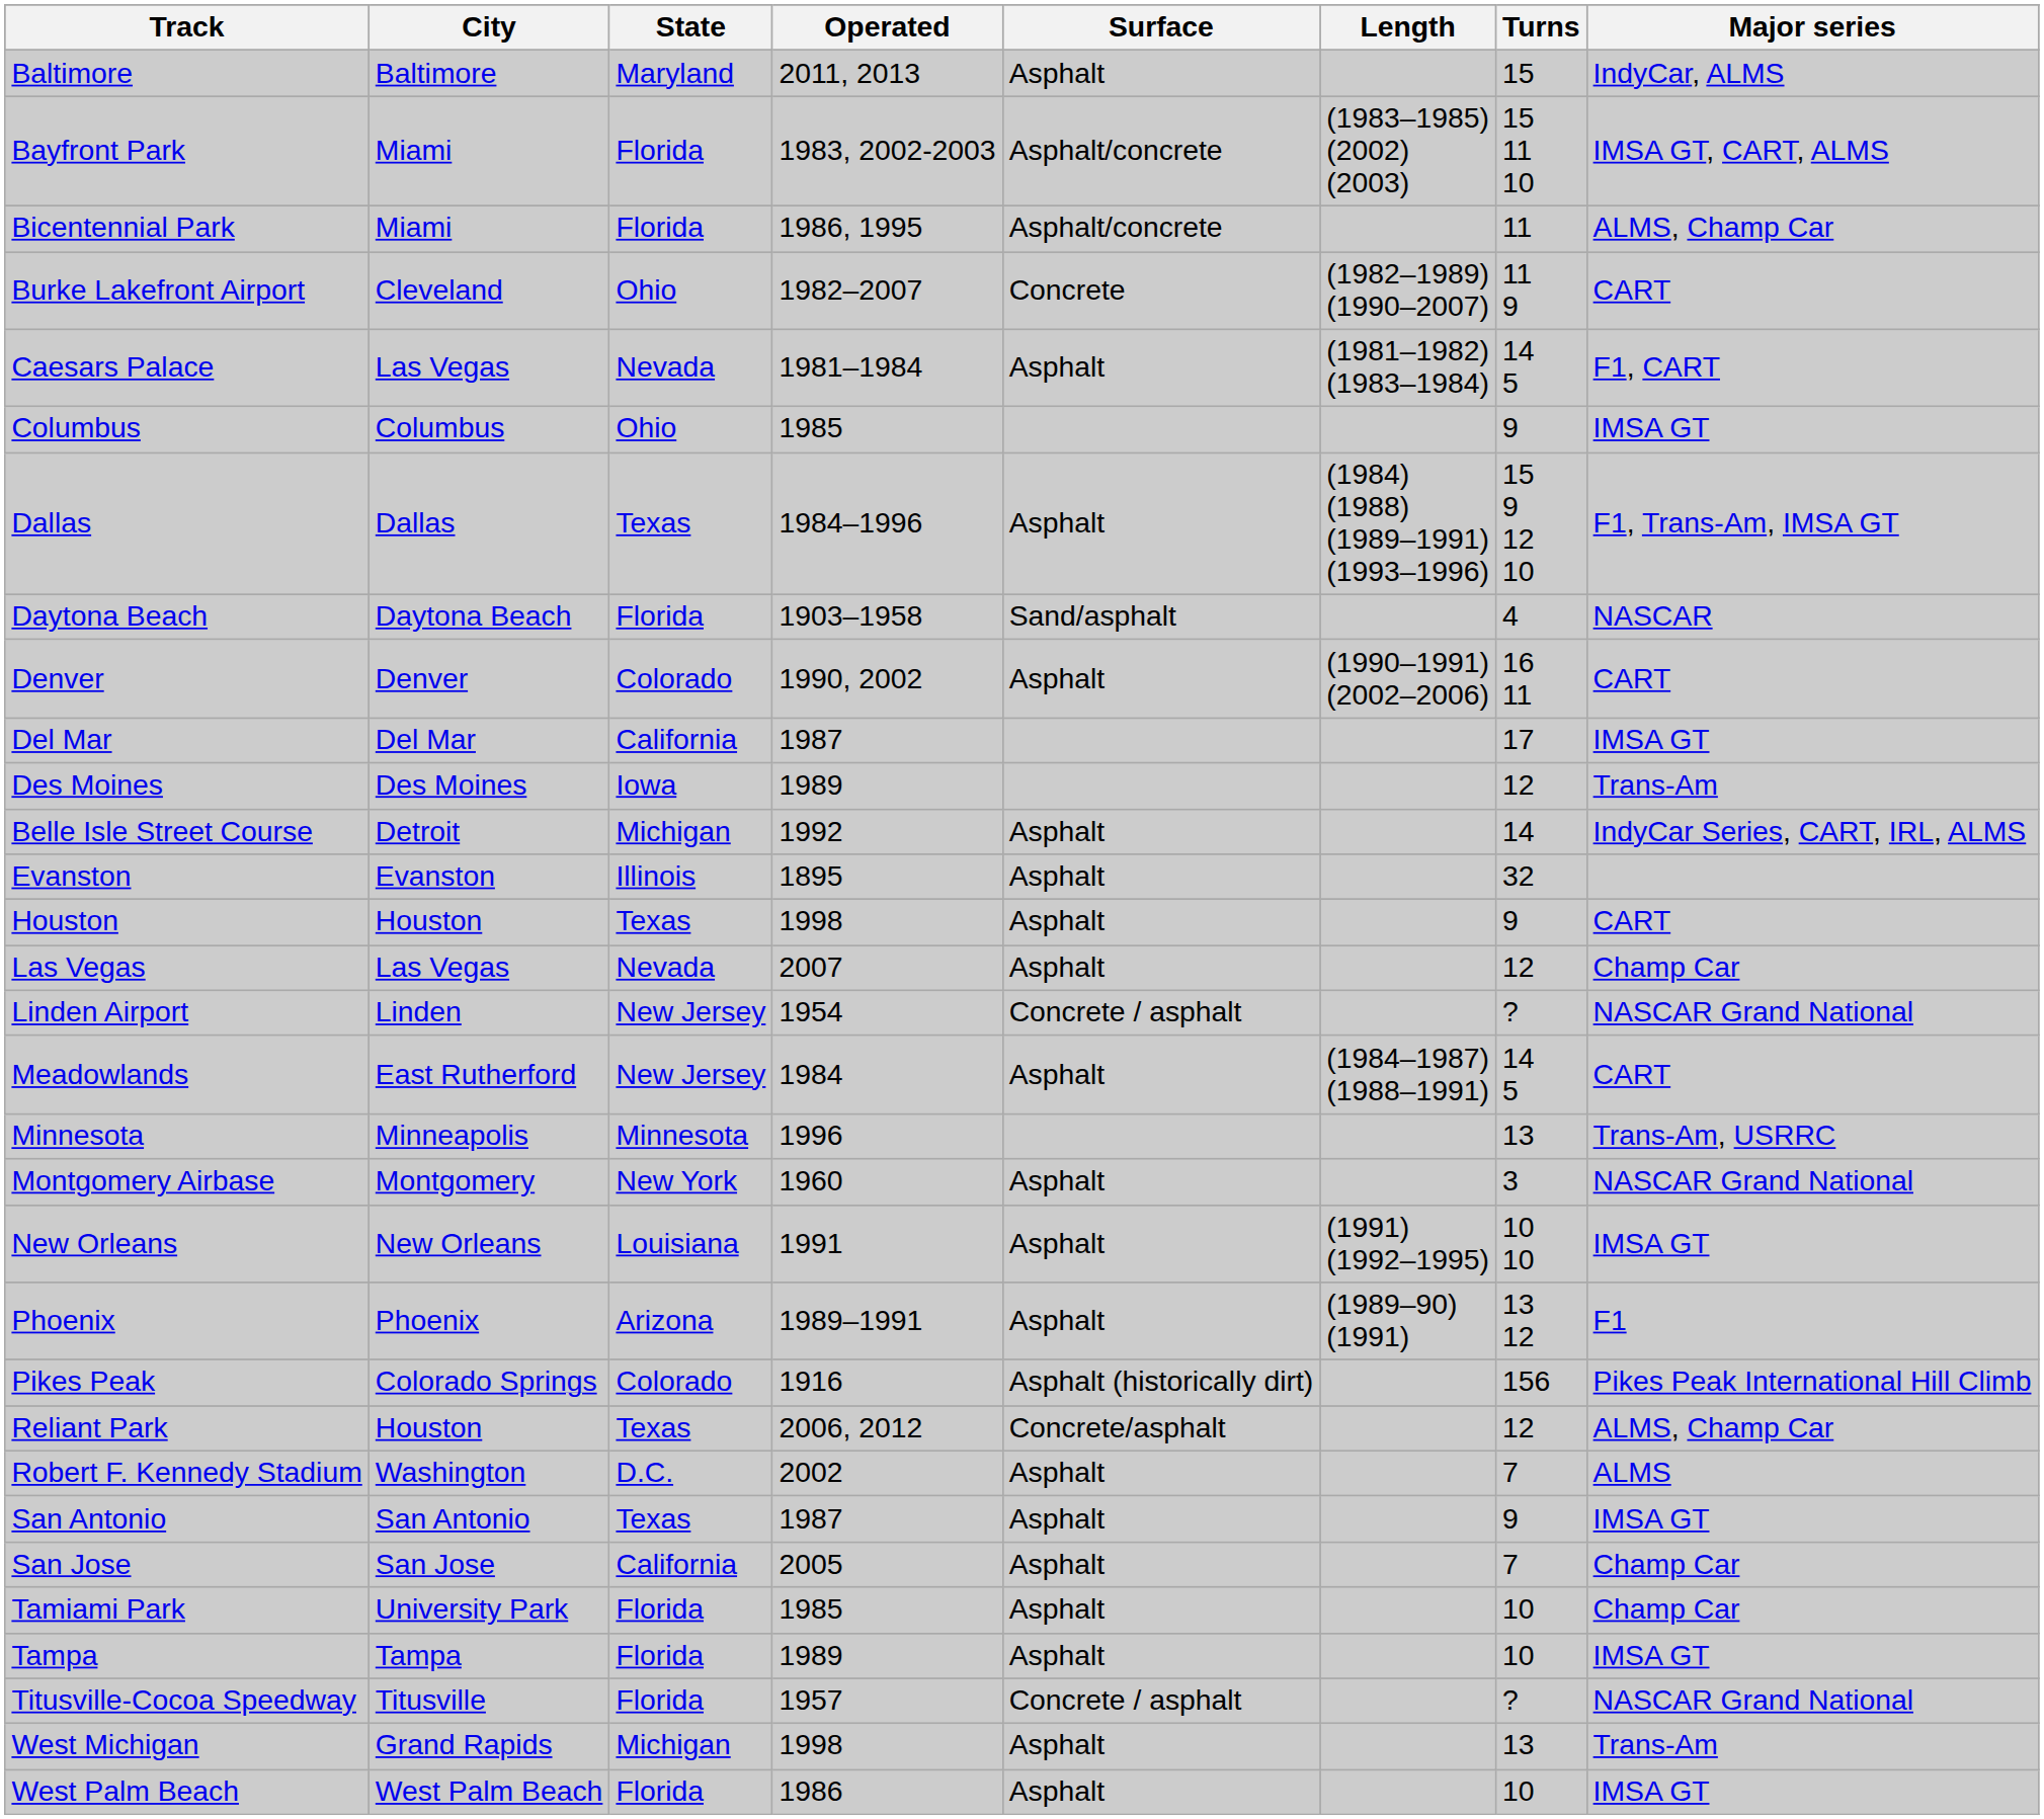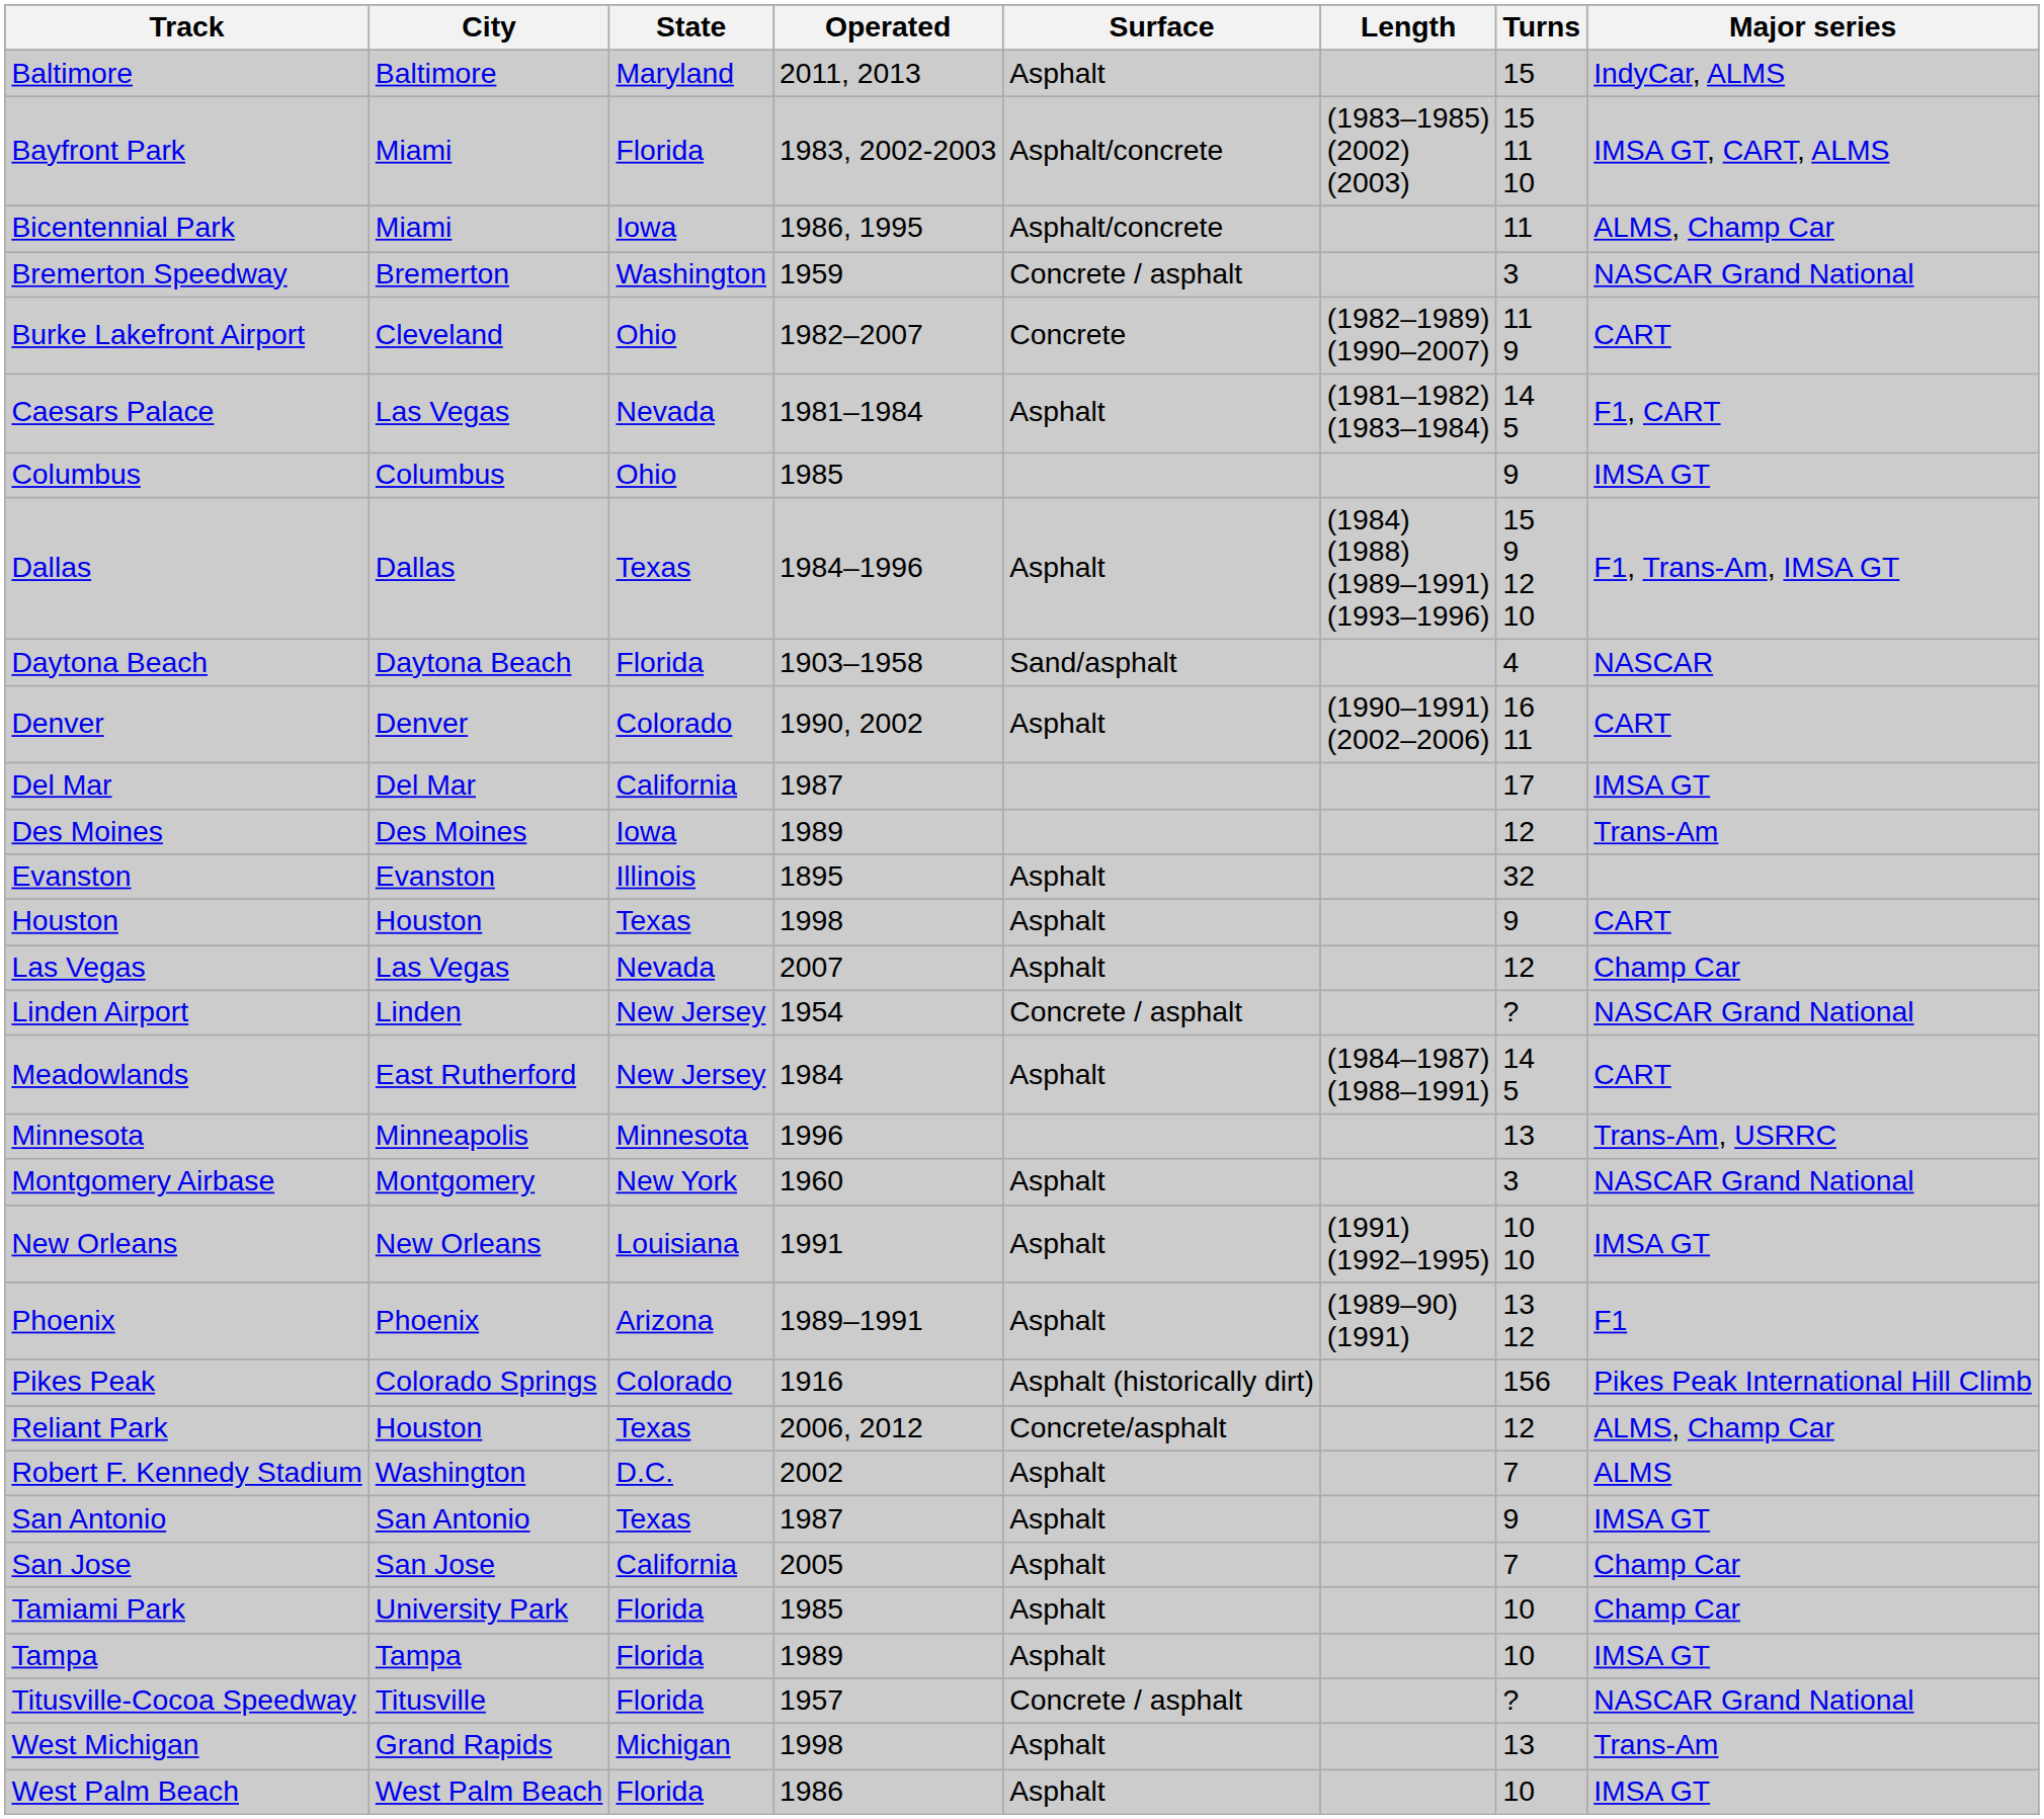 <table class="wikitable sortable">
 <tr>
 <th>Track</th>
 <th>City</th>
 <th>State</th>
 <th>Operated</th>
 <th>Surface</th>
 <th>Length</th>
 <th>Turns</th>
 <th>Major series</th>
 </tr>
 <tr style="background:#CCCCCC;">
 <td><a href='#'>Baltimore</a></td>
 <td><a href='#'>Baltimore</a></td>
 <td><a href='#'>Maryland</a></td>
 <td>2011, 2013</td>
 <td>Asphalt</td>
 <td></td>
 <td>15</td>
 <td><a href='#'>IndyCar</a>, <a href='#'>ALMS</a></td>
 </tr>
 <tr style="background:#CCCCCC;">
 <td><a href='#'>Bayfront Park</a></td>
 <td><a href='#'>Miami</a></td>
 <td><a href='#'>Florida</a></td>
 <td>1983, 2002-2003</td>
 <td>Asphalt/concrete</td>
 <td> (1983–1985)<br> (2002)<br> (2003)</td>
 <td>15<br>11<br>10</td>
 <td><a href='#'>IMSA GT</a>, <a href='#'>CART</a>, <a href='#'>ALMS</a></td>
 </tr>
 <tr style="background:#CCCCCC;">
 <td><a href='#'>Bicentennial Park</a></td>
 <td><a href='#'>Miami</a></td>
-<td><a href='#'>Florida</a></td>
+<td><a href='#'>Iowa</a></td>
 <td>1986, 1995</td>
 <td>Asphalt/concrete</td>
 <td></td>
 <td>11</td>
 <td><a href='#'>ALMS</a>, <a href='#'>Champ Car</a></td>
+</tr>
+<tr style="background:#CCCCCC;">
+<td><a href='#'>Bremerton Speedway</a></td>
+<td><a href='#'>Bremerton</a></td>
+<td><a href='#'>Washington</a></td>
+<td>1959</td>
+<td>Concrete / asphalt</td>
+<td></td>
+<td>3</td>
+<td><a href='#'>NASCAR Grand National</a></td>
 </tr>
 <tr style="background:#CCCCCC;">
 <td><a href='#'>Burke Lakefront Airport</a></td>
 <td><a href='#'>Cleveland</a></td>
 <td><a href='#'>Ohio</a></td>
 <td>1982–2007</td>
 <td>Concrete</td>
 <td> (1982–1989)<br>  (1990–2007)</td>
 <td>11<br>9</td>
 <td><a href='#'>CART</a></td>
 </tr>
 <tr style="background:#CCCCCC;">
 <td><a href='#'>Caesars Palace</a></td>
 <td><a href='#'>Las Vegas</a></td>
 <td><a href='#'>Nevada</a></td>
 <td>1981–1984</td>
 <td>Asphalt</td>
 <td> (1981–1982)<br>  (1983–1984)</td>
 <td>14<br>5</td>
 <td><a href='#'>F1</a>, <a href='#'>CART</a></td>
 </tr>
 <tr style="background:#CCCCCC;">
 <td><a href='#'>Columbus</a></td>
 <td><a href='#'>Columbus</a></td>
 <td><a href='#'>Ohio</a></td>
 <td>1985</td>
 <td></td>
 <td></td>
 <td>9</td>
 <td><a href='#'>IMSA GT</a></td>
 </tr>
 <tr style="background:#CCCCCC;">
 <td><a href='#'>Dallas</a></td>
 <td><a href='#'>Dallas</a></td>
 <td><a href='#'>Texas</a></td>
 <td>1984–1996</td>
 <td>Asphalt</td>
 <td> (1984)<br> (1988)<br> (1989–1991)<br> (1993–1996)</td>
 <td>15<br>9<br>12<br>10</td>
 <td><a href='#'>F1</a>, <a href='#'>Trans-Am</a>, <a href='#'>IMSA GT</a></td>
 </tr>
 <tr style="background:#CCCCCC;">
 <td><a href='#'>Daytona Beach</a></td>
 <td><a href='#'>Daytona Beach</a></td>
 <td><a href='#'>Florida</a></td>
 <td>1903–1958</td>
 <td>Sand/asphalt</td>
 <td></td>
 <td>4</td>
 <td><a href='#'>NASCAR</a></td>
 </tr>
 <tr style="background:#CCCCCC;">
 <td><a href='#'>Denver</a></td>
 <td><a href='#'>Denver</a></td>
 <td><a href='#'>Colorado</a></td>
 <td>1990, 2002</td>
 <td>Asphalt</td>
 <td> (1990–1991)<br> (2002–2006)</td>
 <td>16<br>11</td>
 <td><a href='#'>CART</a></td>
 </tr>
 <tr style="background:#CCCCCC;">
 <td><a href='#'>Del Mar</a></td>
 <td><a href='#'>Del Mar</a></td>
 <td><a href='#'>California</a></td>
 <td>1987</td>
 <td></td>
 <td></td>
 <td>17</td>
 <td><a href='#'>IMSA GT</a></td>
 </tr>
 <tr style="background:#CCCCCC;">
 <td><a href='#'>Des Moines</a></td>
 <td><a href='#'>Des Moines</a></td>
 <td><a href='#'>Iowa</a></td>
 <td>1989</td>
 <td></td>
 <td></td>
 <td>12</td>
 <td><a href='#'>Trans-Am</a></td>
-</tr>
-<tr style="background:#CCCCCC;">
-<td><a href='#'>Belle Isle Street Course</a></td>
-<td><a href='#'>Detroit</a></td>
-<td><a href='#'>Michigan</a></td>
-<td>1992</td>
-<td>Asphalt</td>
-<td></td>
-<td>14</td>
-<td><a href='#'>IndyCar Series</a>, <a href='#'>CART</a>, <a href='#'>IRL</a>, <a href='#'>ALMS</a></td>
 </tr>
 <tr style="background:#CCCCCC;">
 <td><a href='#'>Evanston</a></td>
 <td><a href='#'>Evanston</a></td>
 <td><a href='#'>Illinois</a></td>
 <td>1895</td>
 <td>Asphalt</td>
 <td></td>
 <td>32</td>
 <td></td>
 </tr>
 <tr style="background:#CCCCCC;">
 <td><a href='#'>Houston</a></td>
 <td><a href='#'>Houston</a></td>
 <td><a href='#'>Texas</a></td>
 <td>1998</td>
 <td>Asphalt</td>
 <td></td>
 <td>9</td>
 <td><a href='#'>CART</a></td>
 </tr>
 <tr style="background:#CCCCCC;">
 <td><a href='#'>Las Vegas</a></td>
 <td><a href='#'>Las Vegas</a></td>
 <td><a href='#'>Nevada</a></td>
 <td>2007</td>
 <td>Asphalt</td>
 <td></td>
 <td>12</td>
 <td><a href='#'>Champ Car</a></td>
 </tr>
 <tr style="background:#CCCCCC;">
 <td><a href='#'>Linden Airport</a></td>
 <td><a href='#'>Linden</a></td>
 <td><a href='#'>New Jersey</a></td>
 <td>1954</td>
 <td>Concrete / asphalt</td>
 <td></td>
 <td>?</td>
 <td><a href='#'>NASCAR Grand National</a></td>
 </tr>
 <tr style="background:#CCCCCC;">
 <td><a href='#'>Meadowlands</a></td>
 <td><a href='#'>East Rutherford</a></td>
 <td><a href='#'>New Jersey</a></td>
 <td>1984</td>
 <td>Asphalt</td>
 <td> (1984–1987)<br> (1988–1991)</td>
 <td>14<br>5</td>
 <td><a href='#'>CART</a></td>
 </tr>
 <tr style="background:#CCCCCC;">
 <td><a href='#'>Minnesota</a></td>
 <td><a href='#'>Minneapolis</a></td>
 <td><a href='#'>Minnesota</a></td>
 <td>1996</td>
 <td></td>
 <td></td>
 <td>13</td>
 <td><a href='#'>Trans-Am</a>, <a href='#'>USRRC</a></td>
 </tr>
 <tr style="background:#CCCCCC;">
 <td><a href='#'>Montgomery Airbase</a></td>
 <td><a href='#'>Montgomery</a></td>
 <td><a href='#'>New York</a></td>
 <td>1960</td>
 <td>Asphalt</td>
 <td></td>
 <td>3</td>
 <td><a href='#'>NASCAR Grand National</a></td>
 </tr>
 <tr style="background:#CCCCCC;">
 <td><a href='#'>New Orleans</a></td>
 <td><a href='#'>New Orleans</a></td>
 <td><a href='#'>Louisiana</a></td>
 <td>1991</td>
 <td>Asphalt</td>
 <td> (1991)<br>  (1992–1995)</td>
 <td>10<br>10</td>
 <td><a href='#'>IMSA GT</a></td>
 </tr>
 <tr style="background:#CCCCCC;">
 <td><a href='#'>Phoenix</a></td>
 <td><a href='#'>Phoenix</a></td>
 <td><a href='#'>Arizona</a></td>
 <td>1989–1991</td>
 <td>Asphalt</td>
 <td> (1989–90)<br>  (1991)</td>
 <td>13<br>12</td>
 <td><a href='#'>F1</a></td>
 </tr>
 <tr style="background:#CCCCCC;">
 <td><a href='#'>Pikes Peak</a></td>
 <td><a href='#'>Colorado Springs</a></td>
 <td><a href='#'>Colorado</a></td>
 <td>1916</td>
 <td>Asphalt (historically dirt)</td>
 <td></td>
 <td>156</td>
 <td><a href='#'>Pikes Peak International Hill Climb</a></td>
 </tr>
 <tr style="background:#CCCCCC;">
 <td><a href='#'>Reliant Park</a></td>
 <td><a href='#'>Houston</a></td>
 <td><a href='#'>Texas</a></td>
 <td>2006, 2012</td>
 <td>Concrete/asphalt</td>
 <td></td>
 <td>12</td>
 <td><a href='#'>ALMS</a>, <a href='#'>Champ Car</a></td>
 </tr>
 <tr style="background:#CCCCCC;">
 <td><a href='#'>Robert F. Kennedy Stadium</a></td>
 <td><a href='#'>Washington</a></td>
 <td><a href='#'>D.C.</a></td>
 <td>2002</td>
 <td>Asphalt</td>
 <td></td>
 <td>7</td>
 <td><a href='#'>ALMS</a></td>
 </tr>
 <tr style="background:#CCCCCC;">
 <td><a href='#'>San Antonio</a></td>
 <td><a href='#'>San Antonio</a></td>
 <td><a href='#'>Texas</a></td>
 <td>1987</td>
 <td>Asphalt</td>
 <td></td>
 <td>9</td>
 <td><a href='#'>IMSA GT</a></td>
 </tr>
 <tr style="background:#CCCCCC;">
 <td><a href='#'>San Jose</a></td>
 <td><a href='#'>San Jose</a></td>
 <td><a href='#'>California</a></td>
 <td>2005</td>
 <td>Asphalt</td>
 <td></td>
 <td>7</td>
 <td><a href='#'>Champ Car</a></td>
 </tr>
 <tr style="background:#CCCCCC;">
 <td><a href='#'>Tamiami Park</a></td>
 <td><a href='#'>University Park</a></td>
 <td><a href='#'>Florida</a></td>
 <td>1985</td>
 <td>Asphalt</td>
 <td></td>
 <td>10</td>
 <td><a href='#'>Champ Car</a></td>
 </tr>
 <tr style="background:#CCCCCC;">
 <td><a href='#'>Tampa</a></td>
 <td><a href='#'>Tampa</a></td>
 <td><a href='#'>Florida</a></td>
 <td>1989</td>
 <td>Asphalt</td>
 <td></td>
 <td>10</td>
 <td><a href='#'>IMSA GT</a></td>
 </tr>
 <tr style="background:#CCCCCC;">
 <td><a href='#'>Titusville-Cocoa Speedway</a></td>
 <td><a href='#'>Titusville</a></td>
 <td><a href='#'>Florida</a></td>
 <td>1957</td>
 <td>Concrete / asphalt</td>
 <td></td>
 <td>?</td>
 <td><a href='#'>NASCAR Grand National</a></td>
 </tr>
 <tr style="background:#CCCCCC;">
 <td><a href='#'>West Michigan</a></td>
 <td><a href='#'>Grand Rapids</a></td>
 <td><a href='#'>Michigan</a></td>
 <td>1998</td>
 <td>Asphalt</td>
 <td></td>
 <td>13</td>
 <td><a href='#'>Trans-Am</a></td>
 </tr>
 <tr style="background:#CCCCCC;">
 <td><a href='#'>West Palm Beach</a></td>
 <td><a href='#'>West Palm Beach</a></td>
 <td><a href='#'>Florida</a></td>
 <td>1986</td>
 <td>Asphalt</td>
 <td></td>
 <td>10</td>
 <td><a href='#'>IMSA GT</a></td>
 </tr>
 </table>
